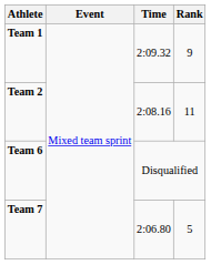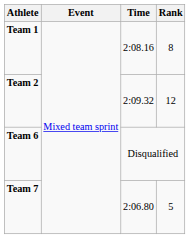 <table class="wikitable" style="font-size:90%">
 <tr>
 <th>Athlete</th>
 <th>Event</th>
 <th>Time</th>
 <th>Rank</th>
 </tr>
 <tr align=center>
 <td align=left><strong>Team 1</strong><br><small><br><br><br></small></td>
 <td align=left rowspan=4><a href='#'>Mixed team sprint</a></td>
-<td>2:09.32</td>
-<td>9</td>
+<td>2:08.16</td>
+<td>8</td>
 </tr>
 <tr align=center>
 <td align=left><strong>Team 2</strong><br><small><br><br><br></small></td>
-<td>2:08.16</td>
-<td>11</td>
+<td>2:09.32</td>
+<td>12</td>
 </tr>
 <tr align=center>
 <td align=left><strong>Team 6</strong><br><small><br><br><br></small></td>
 <td colspan=2>Disqualified</td>
 </tr>
 <tr align=center>
 <td align=left><strong>Team 7</strong><br><small><br><br><br></small></td>
 <td>2:06.80</td>
 <td>5</td>
 </tr>
 </table>
